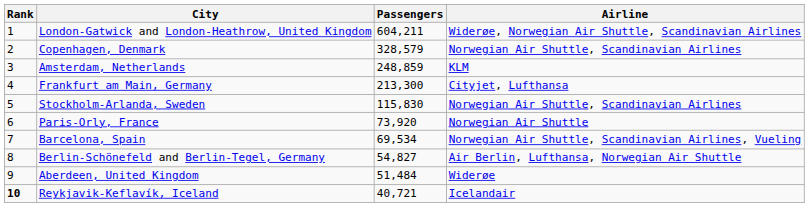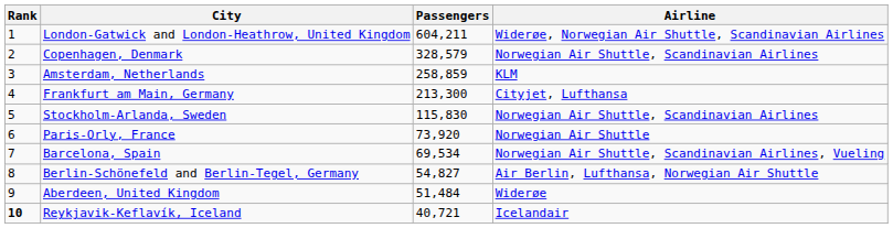 <table class="wikitable sortable" width=align=>
 <tr>
 <th>Rank</th>
 <th>City</th>
 <th>Passengers</th>
 <th>Airline</th>
 </tr>
 <tr>
 <td>1</td>
 <td><a href='#'>London-Gatwick</a> and <a href='#'>London-Heathrow, United Kingdom</a></td>
 <td>604,211</td>
 <td><a href='#'>Widerøe</a>, <a href='#'>Norwegian Air Shuttle</a>, <a href='#'>Scandinavian Airlines</a></td>
 </tr>
 <tr>
 <td>2</td>
 <td><a href='#'>Copenhagen, Denmark</a></td>
 <td>328,579</td>
 <td><a href='#'>Norwegian Air Shuttle</a>, <a href='#'>Scandinavian Airlines</a></td>
 </tr>
 <tr>
 <td>3</td>
 <td><a href='#'>Amsterdam, Netherlands</a></td>
-<td>248,859</td>
+<td>258,859</td>
 <td><a href='#'>KLM</a></td>
 </tr>
 <tr>
 <td>4</td>
 <td><a href='#'>Frankfurt am Main, Germany</a></td>
 <td>213,300</td>
 <td><a href='#'>Cityjet</a>, <a href='#'>Lufthansa</a></td>
 </tr>
 <tr>
 <td>5</td>
 <td><a href='#'>Stockholm-Arlanda, Sweden</a></td>
 <td>115,830</td>
 <td><a href='#'>Norwegian Air Shuttle</a>, <a href='#'>Scandinavian Airlines</a></td>
 </tr>
 <tr>
 <td>6</td>
 <td><a href='#'>Paris-Orly, France</a></td>
 <td>73,920</td>
 <td><a href='#'>Norwegian Air Shuttle</a></td>
 </tr>
 <tr>
 <td>7</td>
 <td><a href='#'>Barcelona, Spain</a></td>
 <td>69,534</td>
 <td><a href='#'>Norwegian Air Shuttle</a>, <a href='#'>Scandinavian Airlines</a>, <a href='#'>Vueling</a></td>
 </tr>
 <tr>
 <td>8</td>
 <td><a href='#'>Berlin-Schönefeld</a> and <a href='#'>Berlin-Tegel, Germany</a></td>
 <td>54,827</td>
 <td><a href='#'>Air Berlin</a>, <a href='#'>Lufthansa</a>, <a href='#'>Norwegian Air Shuttle</a></td>
 </tr>
 <tr>
 <td>9</td>
 <td><a href='#'>Aberdeen, United Kingdom</a></td>
 <td>51,484</td>
 <td><a href='#'>Widerøe</a></td>
 </tr>
 <tr>
 <td><strong>10</strong></td>
 <td><a href='#'>Reykjavik-Keflavík, Iceland</a></td>
 <td>40,721</td>
 <td><a href='#'>Icelandair</a></td>
 </tr>
 </table>
